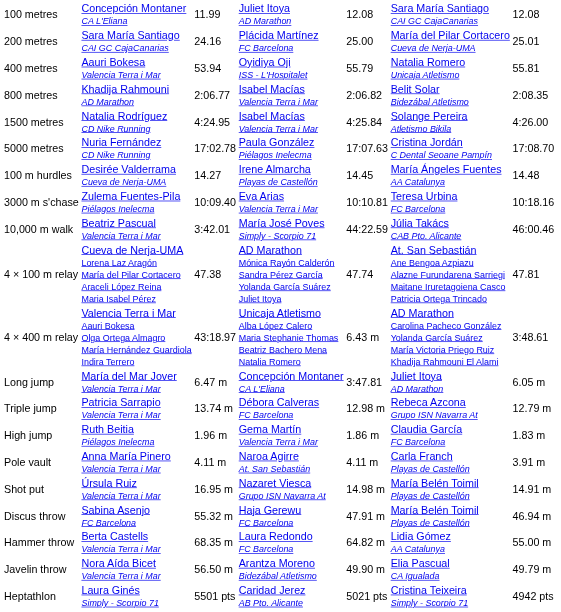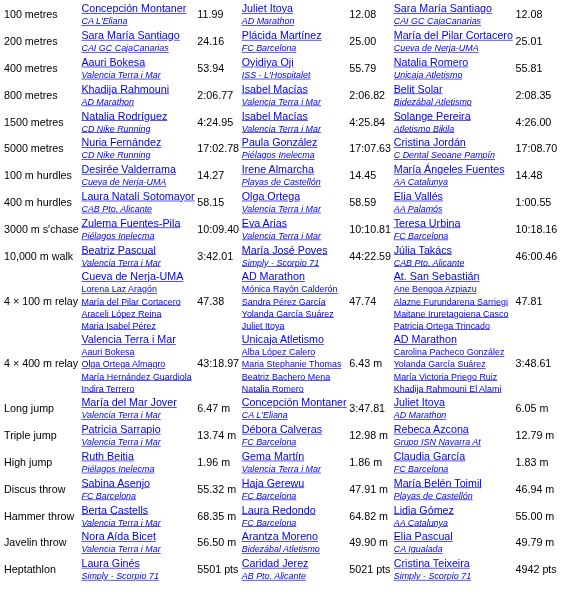 <table>
 <tr>
 <td>100 metres</td>
 <td><a href='#'>Concepción Montaner</a><br><small><em><a href='#'>CA L'Eliana</a></em></small></td>
 <td>11.99</td>
 <td><a href='#'>Juliet Itoya</a><br><small><em><a href='#'>AD Marathon</a></em></small></td>
 <td>12.08</td>
 <td><a href='#'>Sara María Santiago</a><br><small><em><a href='#'>CAI GC CajaCanarias</a></em></small></td>
 <td>12.08</td>
 </tr>
 <tr>
 <td>200 metres</td>
 <td><a href='#'>Sara María Santiago</a><br><small><em><a href='#'>CAI GC CajaCanarias</a></em></small></td>
 <td>24.16</td>
 <td><a href='#'>Plácida Martínez</a><br><small><em><a href='#'>FC Barcelona</a></em></small></td>
 <td>25.00</td>
 <td><a href='#'>María del Pilar Cortacero</a><br><small><em><a href='#'>Cueva de Nerja-UMA</a></em></small></td>
 <td>25.01</td>
 </tr>
 <tr>
 <td>400 metres</td>
 <td><a href='#'>Aauri Bokesa</a><br><small><em><a href='#'>Valencia Terra i Mar</a></em></small></td>
 <td>53.94</td>
 <td><a href='#'>Oyidiya Oji</a><br><small><em><a href='#'>ISS - L'Hospitalet</a></em></small></td>
 <td>55.79</td>
 <td><a href='#'>Natalia Romero</a><br><small><em><a href='#'>Unicaja Atletismo</a></em></small></td>
 <td>55.81</td>
 </tr>
 <tr>
 <td>800 metres</td>
 <td><a href='#'>Khadija Rahmouni</a><br><small><em><a href='#'>AD Marathon</a></em></small></td>
 <td>2:06.77</td>
 <td><a href='#'>Isabel Macías</a><br><small><em><a href='#'>Valencia Terra i Mar</a></em></small></td>
 <td>2:06.82</td>
 <td><a href='#'>Belit Solar</a><br><small><em><a href='#'>Bidezábal Atletismo</a></em></small></td>
 <td>2:08.35</td>
 </tr>
 <tr>
 <td>1500 metres</td>
 <td><a href='#'>Natalia Rodríguez</a><br><small><em><a href='#'>CD Nike Running</a></em></small></td>
 <td>4:24.95</td>
 <td><a href='#'>Isabel Macías</a><br><small><em><a href='#'>Valencia Terra i Mar</a></em></small></td>
 <td>4:25.84</td>
 <td><a href='#'>Solange Pereira</a><br><small><em><a href='#'>Atletismo Bikila</a></em></small></td>
 <td>4:26.00</td>
 </tr>
 <tr>
 <td>5000 metres</td>
 <td><a href='#'>Nuria Fernández</a><br><small><em><a href='#'>CD Nike Running</a></em></small></td>
 <td>17:02.78</td>
 <td><a href='#'>Paula González</a><br><small><em><a href='#'>Piélagos Inelecma</a></em></small></td>
 <td>17:07.63</td>
 <td><a href='#'>Cristina Jordán</a><br><small><em><a href='#'>C Dental Seoane Pampín</a></em></small></td>
 <td>17:08.70</td>
 </tr>
 <tr>
 <td>100 m hurdles</td>
 <td><a href='#'>Desirée Valderrama</a><br><small><em><a href='#'>Cueva de Nerja-UMA</a></em></small></td>
 <td>14.27</td>
 <td><a href='#'>Irene Almarcha</a><br><small><em><a href='#'>Playas de Castellón</a></em></small></td>
 <td>14.45</td>
 <td><a href='#'>María Ángeles Fuentes</a><br><small><em><a href='#'>AA Catalunya</a></em></small></td>
 <td>14.48</td>
 </tr>
 <tr>
+<td>400 m hurdles</td>
+<td><a href='#'>Laura Natalí Sotomayor</a><br><small><em><a href='#'>CAB Pto. Alicante</a></em></small></td>
+<td>58.15</td>
+<td><a href='#'>Olga Ortega</a><br><small><em><a href='#'>Valencia Terra i Mar</a></em></small></td>
+<td>58.59</td>
+<td><a href='#'>Elia Vallés</a><br><small><em><a href='#'>AA Palamós</a></em></small></td>
+<td>1:00.55</td>
+</tr>
+<tr>
 <td>3000 m s'chase</td>
 <td><a href='#'>Zulema Fuentes-Pila</a><br><small><em><a href='#'>Piélagos Inelecma</a></em></small></td>
 <td>10:09.40</td>
 <td><a href='#'>Eva Arias</a><br><small><em><a href='#'>Valencia Terra i Mar</a></em></small></td>
 <td>10:10.81</td>
 <td><a href='#'>Teresa Urbina</a><br><small><em><a href='#'>FC Barcelona</a></em></small></td>
 <td>10:18.16</td>
 </tr>
 <tr>
 <td>10,000 m walk</td>
 <td><a href='#'>Beatriz Pascual</a><br><small><em><a href='#'>Valencia Terra i Mar</a></em></small></td>
 <td>3:42.01</td>
 <td><a href='#'>María José Poves</a><br><small><em><a href='#'>Simply - Scorpio 71</a></em></small></td>
 <td>44:22.59</td>
 <td><a href='#'>Júlia Takács</a><br><small><em><a href='#'>CAB Pto. Alicante</a></em></small></td>
 <td>46:00.46</td>
 </tr>
 <tr>
 <td>4 × 100 m relay</td>
 <td><a href='#'>Cueva de Nerja-UMA</a><br><small><a href='#'>Lorena Laz Aragón</a><br><a href='#'>María del Pilar Cortacero</a><br><a href='#'>Araceli López Reina</a><br><a href='#'>Maria Isabel Pérez</a></small></td>
 <td>47.38</td>
 <td><a href='#'>AD Marathon</a><br><small><a href='#'>Mónica Rayón Calderón</a><br><a href='#'>Sandra Pérez García</a><br><a href='#'>Yolanda García Suárez</a><br><a href='#'>Juliet Itoya</a></small></td>
 <td>47.74</td>
 <td><a href='#'>At. San Sebastián</a><br><small><a href='#'>Ane Bengoa Azpiazu</a><br><a href='#'>Alazne Furundarena Sarriegi</a><br><a href='#'>Maitane Iruretagoiena Casco</a><br><a href='#'>Patricia Ortega Trincado</a></small></td>
 <td>47.81</td>
 </tr>
 <tr>
 <td>4 × 400 m relay</td>
 <td><a href='#'>Valencia Terra i Mar</a><br><small><a href='#'>Aauri Bokesa</a><br><a href='#'>Olga Ortega Almagro</a><br><a href='#'>María Hernández Guardiola</a><br><a href='#'>Indira Terrero</a></small></td>
 <td>43:18.97</td>
 <td><a href='#'>Unicaja Atletismo</a><br><small><a href='#'>Alba López Calero</a><br><a href='#'>Maria Stephanie Thomas</a><br><a href='#'>Beatriz Bachero Mena</a><br><a href='#'>Natalia Romero</a></small></td>
 <td>6.43 m</td>
 <td><a href='#'>AD Marathon</a><br><small><a href='#'>Carolina Pacheco González</a><br><a href='#'>Yolanda García Suárez</a><br><a href='#'>María Victoria Priego Ruiz</a><br><a href='#'>Khadija Rahmouni El Alami</a></small></td>
 <td>3:48.61</td>
 </tr>
 <tr>
 <td>Long jump</td>
 <td><a href='#'>María del Mar Jover</a><br><small><em><a href='#'>Valencia Terra i Mar</a></em></small></td>
 <td>6.47 m</td>
 <td><a href='#'>Concepción Montaner</a><br><small><em><a href='#'>CA L'Eliana</a></em></small></td>
 <td>3:47.81</td>
 <td><a href='#'>Juliet Itoya</a><br><small><em><a href='#'>AD Marathon</a></em></small></td>
 <td>6.05 m</td>
 </tr>
 <tr>
 <td>Triple jump</td>
 <td><a href='#'>Patricia Sarrapio</a><br><small><em><a href='#'>Valencia Terra i Mar</a></em></small></td>
 <td>13.74 m</td>
 <td><a href='#'>Débora Calveras</a><br><small><em><a href='#'>FC Barcelona</a></em></small></td>
 <td>12.98 m</td>
 <td><a href='#'>Rebeca Azcona</a><br><small><em><a href='#'>Grupo ISN Navarra At</a></em></small></td>
 <td>12.79 m</td>
 </tr>
 <tr>
 <td>High jump</td>
 <td><a href='#'>Ruth Beitia</a><br><small><em><a href='#'>Piélagos Inelecma</a></em></small></td>
 <td>1.96 m</td>
 <td><a href='#'>Gema Martín</a><br><small><em><a href='#'>Valencia Terra i Mar</a></em></small></td>
 <td>1.86 m</td>
 <td><a href='#'>Claudia García</a><br><small><em><a href='#'>FC Barcelona</a></em></small></td>
 <td>1.83 m</td>
 </tr>
 <tr>
-<td>Pole vault</td>
-<td><a href='#'>Anna María Pinero</a><br><small><em><a href='#'>Valencia Terra i Mar</a></em></small></td>
-<td>4.11 m</td>
-<td><a href='#'>Naroa Agirre</a><br><small><em><a href='#'>At. San Sebastián</a></em></small></td>
-<td>4.11 m</td>
-<td><a href='#'>Carla Franch</a><br><small><em><a href='#'>Playas de Castellón</a></em></small></td>
-<td>3.91 m</td>
-</tr>
-<tr>
-<td>Shot put</td>
-<td><a href='#'>Úrsula Ruiz</a><br><small><em><a href='#'>Valencia Terra i Mar</a></em></small></td>
-<td>16.95 m</td>
-<td><a href='#'>Nazaret Viesca</a><br><small><em><a href='#'>Grupo ISN Navarra At</a></em></small></td>
-<td>14.98 m</td>
-<td><a href='#'>María Belén Toimil</a><br><small><em><a href='#'>Playas de Castellón</a></em></small></td>
-<td>14.91 m</td>
-</tr>
-<tr>
 <td>Discus throw</td>
 <td><a href='#'>Sabina Asenjo</a><br><small><em><a href='#'>FC Barcelona</a></em></small></td>
 <td>55.32 m</td>
 <td><a href='#'>Haja Gerewu</a><br><small><em><a href='#'>FC Barcelona</a></em></small></td>
 <td>47.91 m</td>
 <td><a href='#'>María Belén Toimil</a><br><small><em><a href='#'>Playas de Castellón</a></em></small></td>
 <td>46.94 m</td>
 </tr>
 <tr>
 <td>Hammer throw</td>
 <td><a href='#'>Berta Castells</a><br><small><em><a href='#'>Valencia Terra i Mar</a></em></small></td>
 <td>68.35 m</td>
 <td><a href='#'>Laura Redondo</a><br><small><em><a href='#'>FC Barcelona</a></em></small></td>
 <td>64.82 m</td>
 <td><a href='#'>Lidia Gómez</a><br><small><em><a href='#'>AA Catalunya</a></em></small></td>
 <td>55.00 m</td>
 </tr>
 <tr>
 <td>Javelin throw</td>
 <td><a href='#'>Nora Aída Bicet</a><br><small><em><a href='#'>Valencia Terra i Mar</a></em></small></td>
 <td>56.50 m</td>
 <td><a href='#'>Arantza Moreno</a><br><small><em><a href='#'>Bidezábal Atletismo</a></em></small></td>
 <td>49.90 m</td>
 <td><a href='#'>Elia Pascual</a><br><small><em><a href='#'>CA Igualada</a></em></small></td>
 <td>49.79 m</td>
 </tr>
 <tr>
 <td>Heptathlon</td>
 <td><a href='#'>Laura Ginés</a><br><small><em><a href='#'>Simply - Scorpio 71</a></em></small></td>
 <td>5501 pts</td>
 <td><a href='#'>Caridad Jerez</a><br><small><em><a href='#'>AB Pto. Alicante</a></em></small></td>
 <td>5021 pts</td>
 <td><a href='#'>Cristina Teixeira</a><br><small><em><a href='#'>Simply - Scorpio 71</a></em></small></td>
 <td>4942 pts</td>
 </tr>
 </table>
